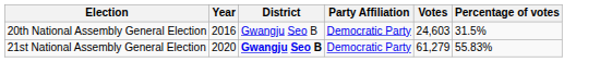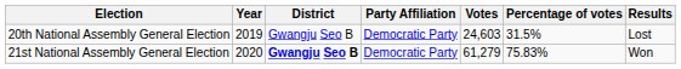 <table class="wikitable">
 <tr>
 <th>Election</th>
 <th>Year</th>
 <th>District</th>
 <th>Party Affiliation</th>
 <th>Votes</th>
 <th>Percentage of votes</th>
+<th>Results</th>
 </tr>
 <tr>
 <td>20th National Assembly General Election</td>
-<td>2016</td>
+<td>2019</td>
 <td><a href='#'>Gwangju</a> <a href='#'>Seo</a>  B</td>
 <td><a href='#'>Democratic Party</a></td>
 <td>24,603</td>
 <td>31.5%</td>
+<td>Lost</td>
 </tr>
 <tr>
 <td>21st National Assembly General Election</td>
 <td>2020</td>
 <td><strong><a href='#'>Gwangju</a> <a href='#'>Seo</a>  B</strong></td>
 <td><a href='#'>Democratic Party</a></td>
 <td>61,279</td>
-<td>55.83%</td>
+<td>75.83%</td>
+<td>Won</td>
 </tr>
 </table>
